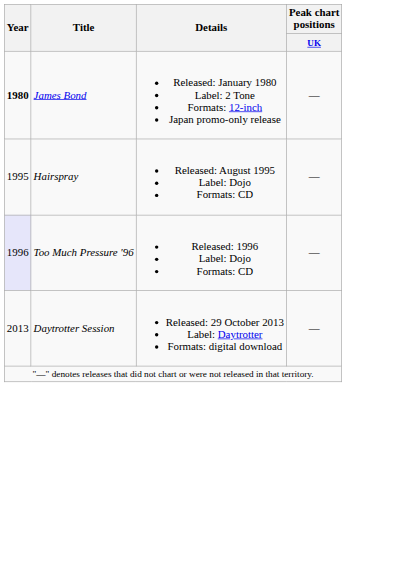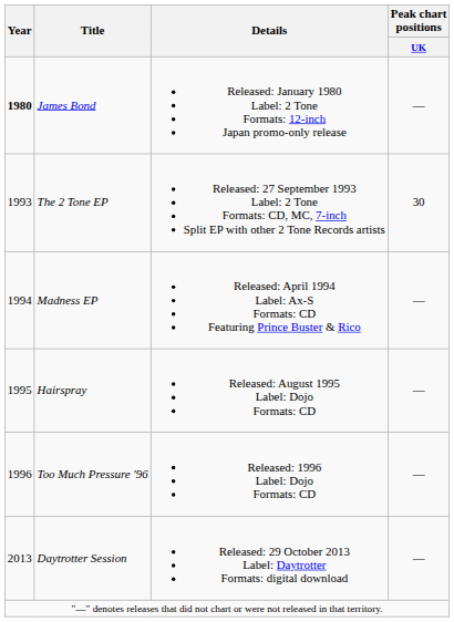 <table class="wikitable" style="text-align:center">
 <tr>
 <th rowspan="2">Year</th>
 <th rowspan="2">Title</th>
 <th rowspan="2">Details</th>
 <th colspan="1">Peak chart<br>positions</th>
 </tr>
 <tr>
 <th><small><a href='#'>UK</a></small><br></th>
 </tr>
 <tr>
 <td><strong>1980</strong></td>
 <td align="left"><em><a href='#'>James Bond</a></em></td>
 <td><br><ul><li>Released: January 1980</li><li>Label: 2 Tone</li><li>Formats: <a href='#'>12-inch</a></li><li>Japan promo-only release</li></ul></td>
 <td>—</td>
 </tr>
 <tr>
+<td>1993</td>
+<td align="left"><em>The 2 Tone EP</em></td>
+<td><br><ul><li>Released: 27 September 1993</li><li>Label: 2 Tone</li><li>Formats: CD, MC, <a href='#'>7-inch</a></li><li>Split EP with other 2 Tone Records artists</li></ul></td>
+<td>30</td>
+</tr>
+<tr>
+<td>1994</td>
+<td align="left"><em>Madness EP</em></td>
+<td><br><ul><li>Released: April 1994</li><li>Label: Ax-S</li><li>Formats: CD</li><li>Featuring <a href='#'>Prince Buster</a> & <a href='#'>Rico</a></li></ul></td>
+<td>—</td>
+</tr>
+<tr>
 <td>1995</td>
 <td align="left"><em>Hairspray</em></td>
 <td><br><ul><li>Released: August 1995</li><li>Label: Dojo</li><li>Formats: CD</li></ul></td>
 <td>—</td>
 </tr>
 <tr>
-<td style="background: lavender;">1996</td>
+<td>1996</td>
 <td align="left"><em>Too Much Pressure '96</em></td>
 <td><br><ul><li>Released: 1996</li><li>Label: Dojo</li><li>Formats: CD</li></ul></td>
 <td>—</td>
 </tr>
 <tr>
 <td>2013</td>
 <td align="left"><em>Daytrotter Session</em></td>
 <td><br><ul><li>Released: 29 October 2013</li><li>Label: <a href='#'>Daytrotter</a></li><li>Formats: digital download</li></ul></td>
 <td>—</td>
 </tr>
 <tr>
 <td colspan="4" style="font-size:85%">"—" denotes releases that did not chart or were not released in that territory.</td>
 </tr>
 </table>
